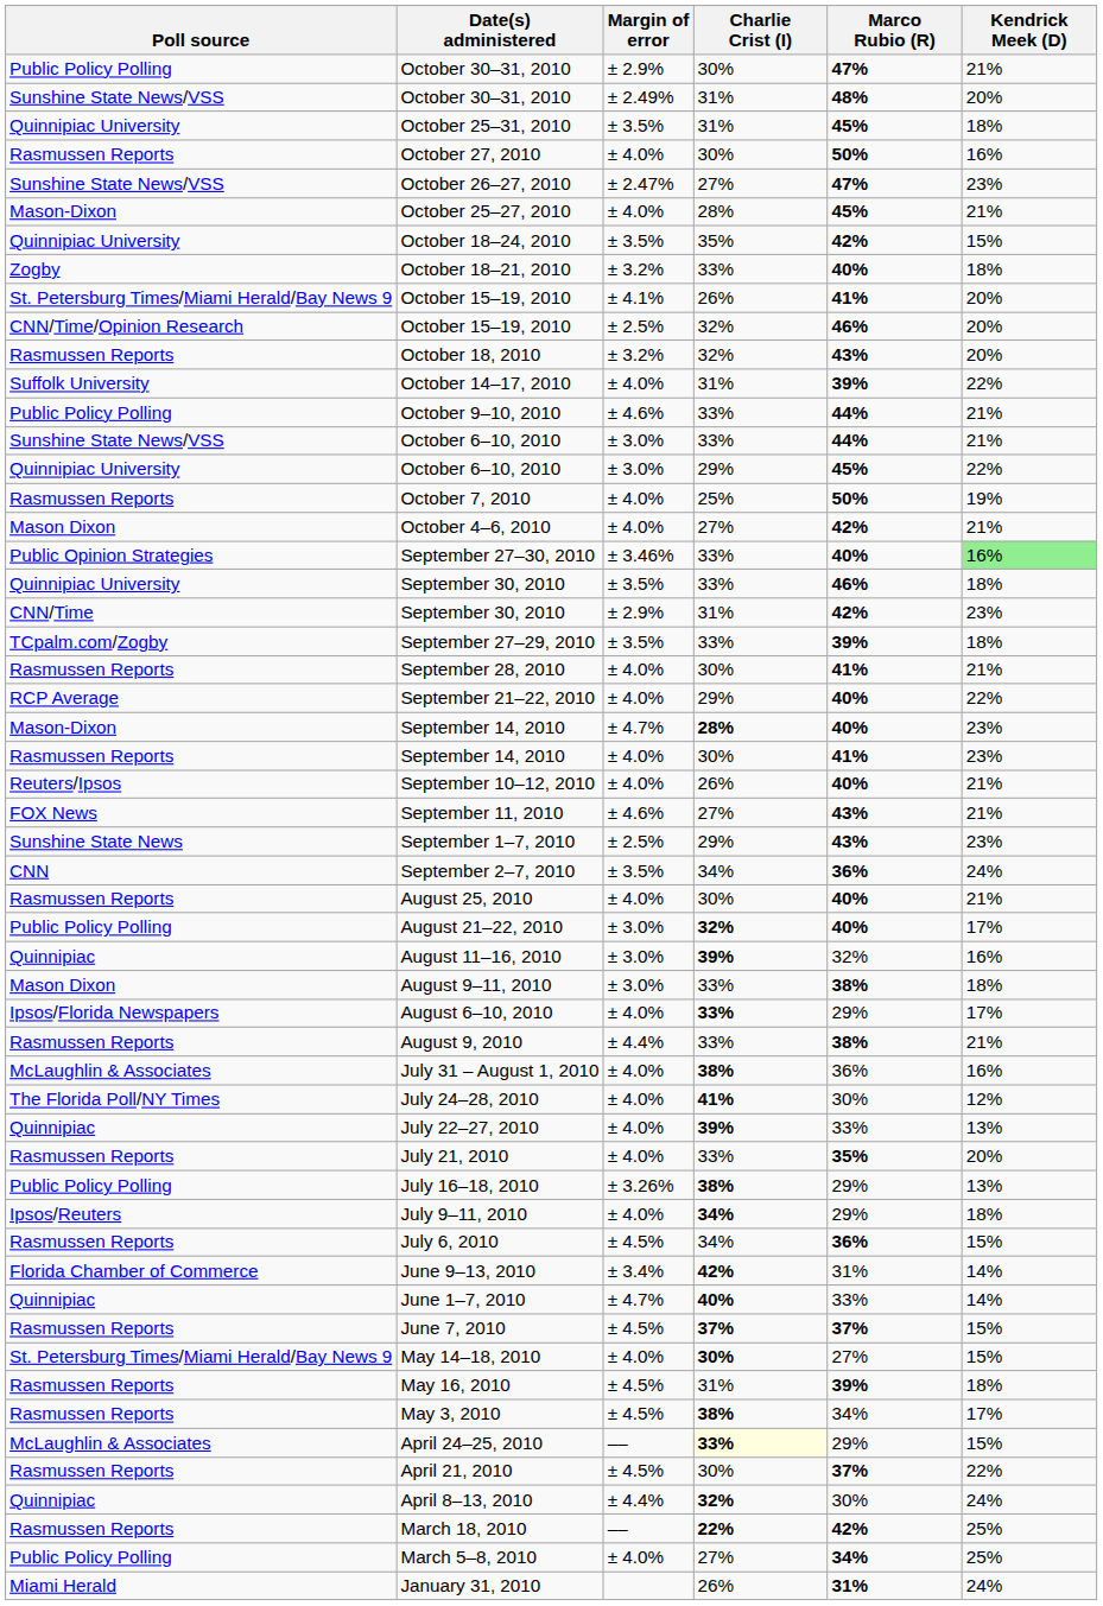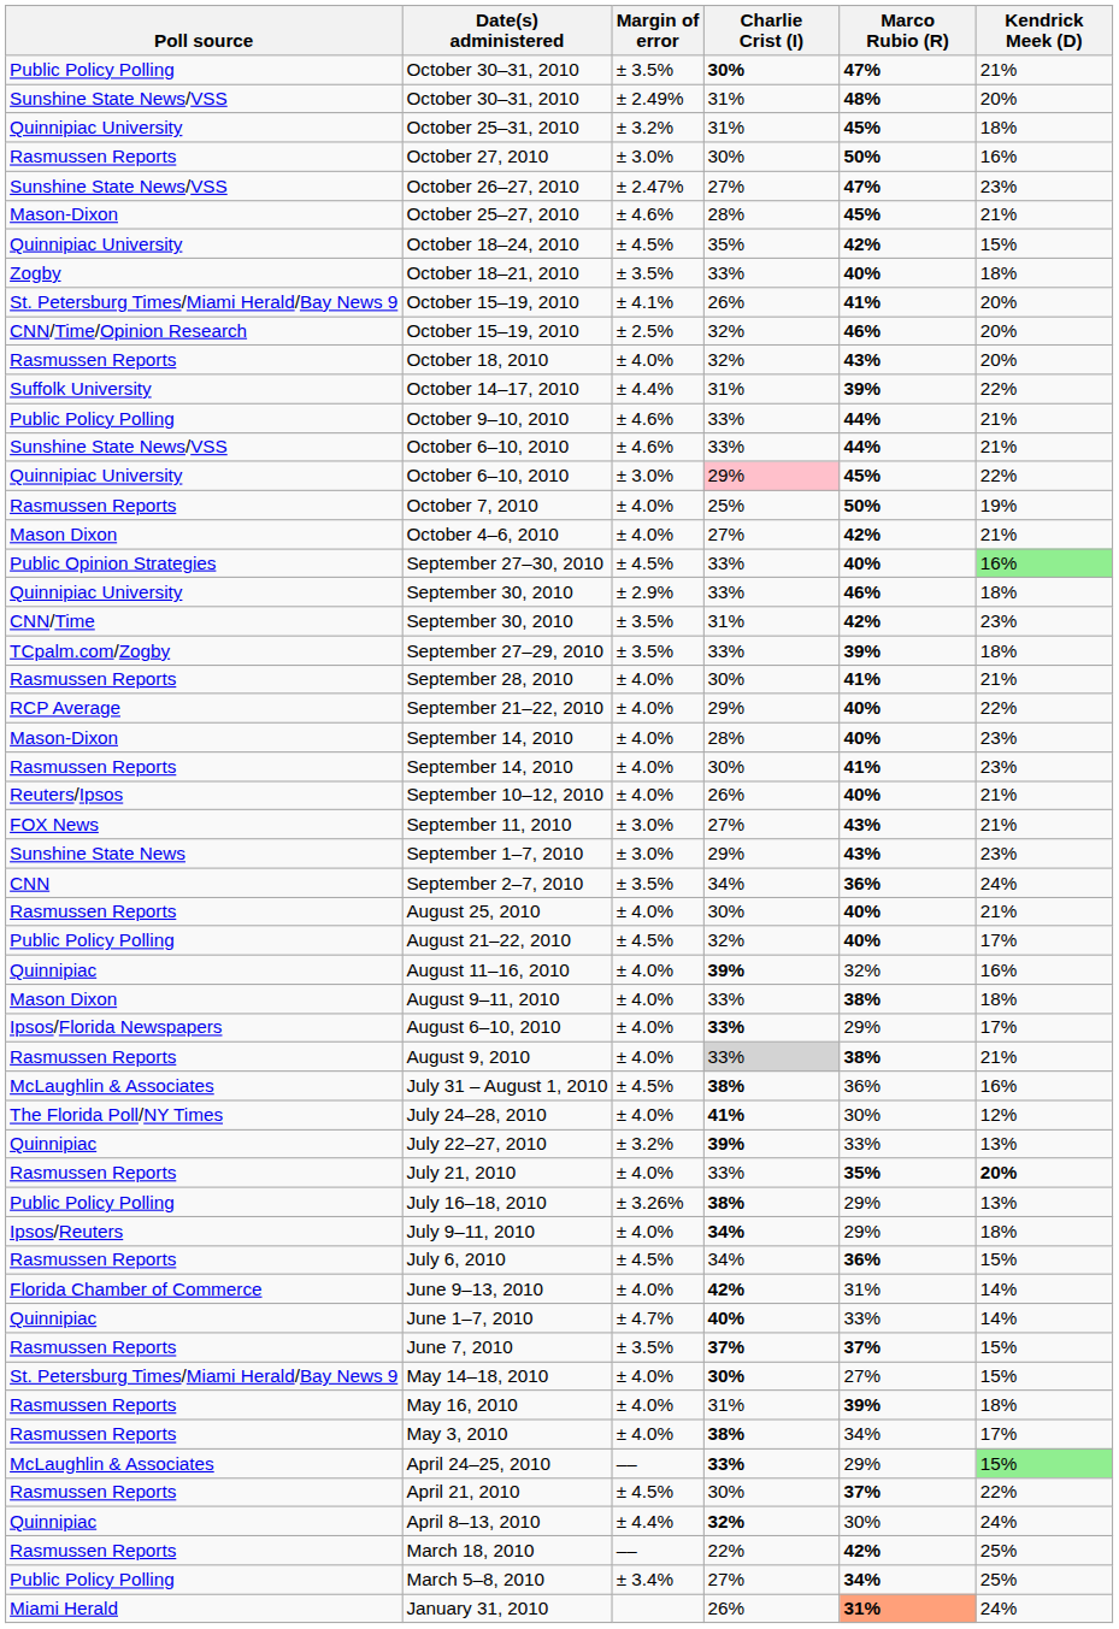 <table class="wikitable" style="font-size:90%;">
 <tr valign= bottom>
 <th>Poll source</th>
 <th>Date(s)<br>administered</th>
 <th>Margin of<br>error</th>
 <th style="width:100px;">Charlie<br>Crist (I)</th>
 <th style="width:100px;">Marco<br>Rubio (R)</th>
 <th style="width:100px;">Kendrick<br>Meek (D)</th>
 </tr>
 <tr>
 <td><a href='#'>Public Policy Polling</a></td>
 <td>October 30–31, 2010</td>
-<td>± 2.9%</td>
-<td>30%</td>
+<td>± 3.5%</td>
+<td><strong>30%</strong></td>
 <td><strong>47%</strong></td>
 <td>21%</td>
 </tr>
 <tr>
 <td><a href='#'>Sunshine State News</a>/<a href='#'>VSS</a></td>
 <td>October 30–31, 2010</td>
 <td>± 2.49%</td>
 <td>31%</td>
 <td><strong>48%</strong></td>
 <td>20%</td>
 </tr>
 <tr>
 <td><a href='#'>Quinnipiac University</a></td>
 <td>October 25–31, 2010</td>
-<td>± 3.5%</td>
+<td>± 3.2%</td>
 <td>31%</td>
 <td><strong>45%</strong></td>
 <td>18%</td>
 </tr>
 <tr>
 <td><a href='#'>Rasmussen Reports</a></td>
 <td>October 27, 2010</td>
-<td>± 4.0%</td>
+<td>± 3.0%</td>
 <td>30%</td>
 <td><strong>50%</strong></td>
 <td>16%</td>
 </tr>
 <tr>
 <td><a href='#'>Sunshine State News</a>/<a href='#'>VSS</a></td>
 <td>October 26–27, 2010</td>
 <td>± 2.47%</td>
 <td>27%</td>
 <td><strong>47%</strong></td>
 <td>23%</td>
 </tr>
 <tr>
 <td><a href='#'>Mason-Dixon</a></td>
 <td>October 25–27, 2010</td>
-<td>± 4.0%</td>
+<td>± 4.6%</td>
 <td>28%</td>
 <td><strong>45%</strong></td>
 <td>21%</td>
 </tr>
 <tr>
 <td><a href='#'>Quinnipiac University</a></td>
 <td>October 18–24, 2010</td>
-<td>± 3.5%</td>
+<td>± 4.5%</td>
 <td>35%</td>
 <td><strong>42%</strong></td>
 <td>15%</td>
 </tr>
 <tr>
 <td><a href='#'>Zogby</a></td>
 <td>October 18–21, 2010</td>
-<td>± 3.2%</td>
+<td>± 3.5%</td>
 <td>33%</td>
 <td><strong>40%</strong></td>
 <td>18%</td>
 </tr>
 <tr>
 <td><a href='#'>St. Petersburg Times</a>/<a href='#'>Miami Herald</a>/<a href='#'>Bay News 9</a></td>
 <td>October 15–19, 2010</td>
 <td>± 4.1%</td>
 <td>26%</td>
 <td><strong>41%</strong></td>
 <td>20%</td>
 </tr>
 <tr>
 <td><a href='#'>CNN</a>/<a href='#'>Time</a>/<a href='#'>Opinion Research</a></td>
 <td>October 15–19, 2010</td>
 <td>± 2.5%</td>
 <td>32%</td>
 <td><strong>46%</strong></td>
 <td>20%</td>
 </tr>
 <tr>
 <td><a href='#'>Rasmussen Reports</a></td>
 <td>October 18, 2010</td>
-<td>± 3.2%</td>
+<td>± 4.0%</td>
 <td>32%</td>
 <td><strong>43%</strong></td>
 <td>20%</td>
 </tr>
 <tr>
 <td><a href='#'>Suffolk University</a></td>
 <td>October 14–17, 2010</td>
-<td>± 4.0%</td>
+<td>± 4.4%</td>
 <td>31%</td>
 <td><strong>39%</strong></td>
 <td>22%</td>
 </tr>
 <tr>
 <td><a href='#'>Public Policy Polling</a></td>
 <td>October 9–10, 2010</td>
 <td>± 4.6%</td>
 <td>33%</td>
 <td><strong>44%</strong></td>
 <td>21%</td>
 </tr>
 <tr>
 <td><a href='#'>Sunshine State News</a>/<a href='#'>VSS</a></td>
 <td>October 6–10, 2010</td>
-<td>± 3.0%</td>
+<td>± 4.6%</td>
 <td>33%</td>
 <td><strong>44%</strong></td>
 <td>21%</td>
 </tr>
 <tr>
 <td><a href='#'>Quinnipiac University</a></td>
 <td>October 6–10, 2010</td>
 <td>± 3.0%</td>
-<td>29%</td>
+<td style="background: pink;">29%</td>
 <td><strong>45%</strong></td>
 <td>22%</td>
 </tr>
 <tr>
 <td><a href='#'>Rasmussen Reports</a></td>
 <td>October 7, 2010</td>
 <td>± 4.0%</td>
 <td>25%</td>
 <td><strong>50%</strong></td>
 <td>19%</td>
 </tr>
 <tr>
 <td><a href='#'>Mason Dixon</a></td>
 <td>October 4–6, 2010</td>
 <td>± 4.0%</td>
 <td>27%</td>
 <td><strong>42%</strong></td>
 <td>21%</td>
 </tr>
 <tr>
 <td><a href='#'>Public Opinion Strategies</a></td>
 <td>September 27–30, 2010</td>
-<td>± 3.46%</td>
+<td>± 4.5%</td>
 <td>33%</td>
 <td><strong>40%</strong></td>
 <td style="background: lightgreen;">16%</td>
 </tr>
 <tr>
 <td><a href='#'>Quinnipiac University</a></td>
 <td>September 30, 2010</td>
-<td>± 3.5%</td>
+<td>± 2.9%</td>
 <td>33%</td>
 <td><strong>46%</strong></td>
 <td>18%</td>
 </tr>
 <tr>
 <td><a href='#'>CNN</a>/<a href='#'>Time</a></td>
 <td>September 30, 2010</td>
-<td>± 2.9%</td>
+<td>± 3.5%</td>
 <td>31%</td>
 <td><strong>42%</strong></td>
 <td>23%</td>
 </tr>
 <tr>
 <td><a href='#'>TCpalm.com</a>/<a href='#'>Zogby</a></td>
 <td>September 27–29, 2010</td>
 <td>± 3.5%</td>
 <td>33%</td>
 <td><strong>39%</strong></td>
 <td>18%</td>
 </tr>
 <tr>
 <td><a href='#'>Rasmussen Reports</a></td>
 <td>September 28, 2010</td>
 <td>± 4.0%</td>
 <td>30%</td>
 <td><strong>41%</strong></td>
 <td>21%</td>
 </tr>
 <tr>
 <td><a href='#'>RCP Average</a></td>
 <td>September 21–22, 2010</td>
 <td>± 4.0%</td>
 <td>29%</td>
 <td><strong>40%</strong></td>
 <td>22%</td>
 </tr>
 <tr>
 <td><a href='#'>Mason-Dixon</a></td>
 <td>September 14, 2010</td>
-<td>± 4.7%</td>
-<td><strong>28%</strong></td>
+<td>± 4.0%</td>
+<td>28%</td>
 <td><strong>40%</strong></td>
 <td>23%</td>
 </tr>
 <tr>
 <td><a href='#'>Rasmussen Reports</a></td>
 <td>September 14, 2010</td>
 <td>± 4.0%</td>
 <td>30%</td>
 <td><strong>41%</strong></td>
 <td>23%</td>
 </tr>
 <tr>
 <td><a href='#'>Reuters</a>/<a href='#'>Ipsos</a></td>
 <td>September 10–12, 2010</td>
 <td>± 4.0%</td>
 <td>26%</td>
 <td><strong>40%</strong></td>
 <td>21%</td>
 </tr>
 <tr>
 <td><a href='#'>FOX News</a></td>
 <td>September 11, 2010</td>
-<td>± 4.6%</td>
+<td>± 3.0%</td>
 <td>27%</td>
 <td><strong>43%</strong></td>
 <td>21%</td>
 </tr>
 <tr>
 <td><a href='#'>Sunshine State News</a></td>
 <td>September 1–7, 2010</td>
-<td>± 2.5%</td>
+<td>± 3.0%</td>
 <td>29%</td>
 <td><strong>43%</strong></td>
 <td>23%</td>
 </tr>
 <tr>
 <td><a href='#'>CNN</a></td>
 <td>September 2–7, 2010</td>
 <td>± 3.5%</td>
 <td>34%</td>
 <td><strong>36%</strong></td>
 <td>24%</td>
 </tr>
 <tr>
 <td><a href='#'>Rasmussen Reports</a></td>
 <td>August 25, 2010</td>
 <td>± 4.0%</td>
 <td>30%</td>
 <td><strong>40%</strong></td>
 <td>21%</td>
 </tr>
 <tr>
 <td><a href='#'>Public Policy Polling</a></td>
 <td>August 21–22, 2010</td>
-<td>± 3.0%</td>
-<td><strong>32%</strong></td>
+<td>± 4.5%</td>
+<td>32%</td>
 <td><strong>40%</strong></td>
 <td>17%</td>
 </tr>
 <tr>
 <td><a href='#'>Quinnipiac</a></td>
 <td>August 11–16, 2010</td>
-<td>± 3.0%</td>
+<td>± 4.0%</td>
 <td><strong>39%</strong></td>
 <td>32%</td>
 <td>16%</td>
 </tr>
 <tr>
 <td><a href='#'>Mason Dixon</a></td>
 <td>August 9–11, 2010</td>
-<td>± 3.0%</td>
+<td>± 4.0%</td>
 <td>33%</td>
 <td><strong>38%</strong></td>
 <td>18%</td>
 </tr>
 <tr>
 <td><a href='#'>Ipsos</a>/<a href='#'>Florida Newspapers</a></td>
 <td>August 6–10, 2010</td>
 <td>± 4.0%</td>
 <td><strong>33%</strong></td>
 <td>29%</td>
 <td>17%</td>
 </tr>
 <tr>
 <td><a href='#'>Rasmussen Reports</a></td>
 <td>August 9, 2010</td>
-<td>± 4.4%</td>
-<td>33%</td>
+<td>± 4.0%</td>
+<td style="background: lightgrey;">33%</td>
 <td><strong>38%</strong></td>
 <td>21%</td>
 </tr>
 <tr>
 <td><a href='#'>McLaughlin & Associates</a></td>
 <td>July 31 – August 1, 2010</td>
-<td>± 4.0%</td>
+<td>± 4.5%</td>
 <td><strong>38%</strong></td>
 <td>36%</td>
 <td>16%</td>
 </tr>
 <tr>
 <td><a href='#'>The Florida Poll</a>/<a href='#'>NY Times</a></td>
 <td>July 24–28, 2010</td>
 <td>± 4.0%</td>
 <td><strong>41%</strong></td>
 <td>30%</td>
 <td>12%</td>
 </tr>
 <tr>
 <td><a href='#'>Quinnipiac</a></td>
 <td>July 22–27, 2010</td>
-<td>± 4.0%</td>
+<td>± 3.2%</td>
 <td><strong>39%</strong></td>
 <td>33%</td>
 <td>13%</td>
 </tr>
 <tr>
 <td><a href='#'>Rasmussen Reports</a></td>
 <td>July 21, 2010</td>
 <td>± 4.0%</td>
 <td>33%</td>
 <td><strong>35%</strong></td>
-<td>20%</td>
+<td><strong>20%</strong></td>
 </tr>
 <tr>
 <td><a href='#'>Public Policy Polling</a></td>
 <td>July 16–18, 2010</td>
 <td>± 3.26%</td>
 <td><strong>38%</strong></td>
 <td>29%</td>
 <td>13%</td>
 </tr>
 <tr>
 <td><a href='#'>Ipsos</a>/<a href='#'>Reuters</a></td>
 <td>July 9–11, 2010</td>
 <td>± 4.0%</td>
 <td><strong>34%</strong></td>
 <td>29%</td>
 <td>18%</td>
 </tr>
 <tr>
 <td><a href='#'>Rasmussen Reports</a></td>
 <td>July 6, 2010</td>
 <td>± 4.5%</td>
 <td>34%</td>
 <td><strong>36%</strong></td>
 <td>15%</td>
 </tr>
 <tr>
 <td><a href='#'>Florida Chamber of Commerce</a></td>
 <td>June 9–13, 2010</td>
-<td>± 3.4%</td>
+<td>± 4.0%</td>
 <td><strong>42%</strong></td>
 <td>31%</td>
 <td>14%</td>
 </tr>
 <tr>
 <td><a href='#'>Quinnipiac</a></td>
 <td>June 1–7, 2010</td>
 <td>± 4.7%</td>
 <td><strong>40%</strong></td>
 <td>33%</td>
 <td>14%</td>
 </tr>
 <tr>
 <td><a href='#'>Rasmussen Reports</a></td>
 <td>June 7, 2010</td>
-<td>± 4.5%</td>
+<td>± 3.5%</td>
 <td><strong>37%</strong></td>
 <td><strong>37%</strong></td>
 <td>15%</td>
 </tr>
 <tr>
 <td><a href='#'>St. Petersburg Times</a>/<a href='#'>Miami Herald</a>/<a href='#'>Bay News 9</a></td>
 <td>May 14–18, 2010</td>
 <td>± 4.0%</td>
 <td><strong>30%</strong></td>
 <td>27%</td>
 <td>15%</td>
 </tr>
 <tr>
 <td><a href='#'>Rasmussen Reports</a></td>
 <td>May 16, 2010</td>
-<td>± 4.5%</td>
+<td>± 4.0%</td>
 <td>31%</td>
 <td><strong>39%</strong></td>
 <td>18%</td>
 </tr>
 <tr>
 <td><a href='#'>Rasmussen Reports</a></td>
 <td>May 3, 2010</td>
-<td>± 4.5%</td>
+<td>± 4.0%</td>
 <td><strong>38%</strong></td>
 <td>34%</td>
 <td>17%</td>
 </tr>
 <tr>
 <td><a href='#'>McLaughlin & Associates</a></td>
 <td>April 24–25, 2010</td>
 <td>––</td>
-<td style="background: lightyellow;"><strong>33%</strong></td>
+<td><strong>33%</strong></td>
 <td>29%</td>
-<td>15%</td>
+<td style="background: lightgreen;">15%</td>
 </tr>
 <tr>
 <td><a href='#'>Rasmussen Reports</a></td>
 <td>April 21, 2010</td>
 <td>± 4.5%</td>
 <td>30%</td>
 <td><strong>37%</strong></td>
 <td>22%</td>
 </tr>
 <tr>
 <td><a href='#'>Quinnipiac</a></td>
 <td>April 8–13, 2010</td>
 <td>± 4.4%</td>
 <td><strong>32%</strong></td>
 <td>30%</td>
 <td>24%</td>
 </tr>
 <tr>
 <td><a href='#'>Rasmussen Reports</a></td>
 <td>March 18, 2010</td>
 <td>––</td>
-<td><strong>22%</strong></td>
+<td>22%</td>
 <td><strong>42%</strong></td>
 <td>25%</td>
 </tr>
 <tr>
 <td><a href='#'>Public Policy Polling</a></td>
 <td>March 5–8, 2010</td>
-<td>± 4.0%</td>
+<td>± 3.4%</td>
 <td>27%</td>
 <td><strong>34%</strong></td>
 <td>25%</td>
 </tr>
 <tr>
 <td><a href='#'>Miami Herald</a></td>
 <td>January 31, 2010</td>
 <td></td>
 <td>26%</td>
-<td><strong>31%</strong></td>
+<td style="background: lightsalmon;"><strong>31%</strong></td>
 <td>24%</td>
 </tr>
 </table>
